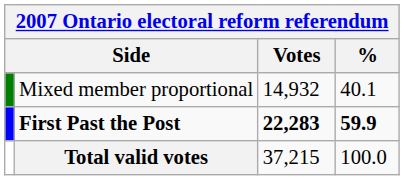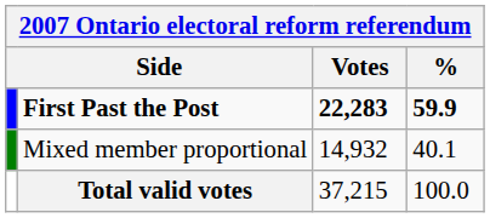 <table class="wikitable" style="font-size: 95%; clear:both">
 <tr style="background-color:#E9E9E9">
 <th colspan=4><a href='#'>2007 Ontario electoral reform referendum</a></th>
 </tr>
 <tr style="background-color:#E9E9E9">
 <th colspan=2 style="width: 130px">Side</th>
 <th style="width: 50px">Votes</th>
 <th style="width: 40px">%</th>
 </tr>
 <tr>
+<td bgcolor="blue"></td>
+<td><strong>First Past the Post</strong></td>
+<td><strong>22,283</strong></td>
+<td><strong>59.9</strong></td>
+</tr>
+<tr>
 <td bgcolor="green"></td>
 <td>Mixed member proportional</td>
 <td>14,932</td>
 <td>40.1</td>
-</tr>
-<tr>
-<td bgcolor="blue"></td>
-<td><strong>First Past the Post</strong></td>
-<td><strong>22,283</strong></td>
-<td><strong>59.9</strong></td>
 </tr>
 <tr>
 <td bgcolor="white"></td>
 <th>Total valid votes</th>
 <td>37,215</td>
 <td>100.0</td>
 </tr>
 </table>
